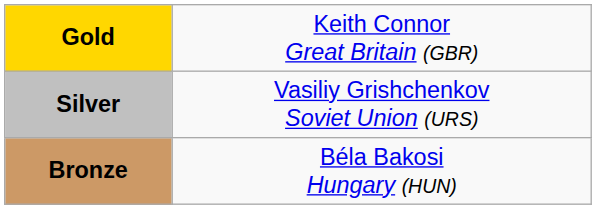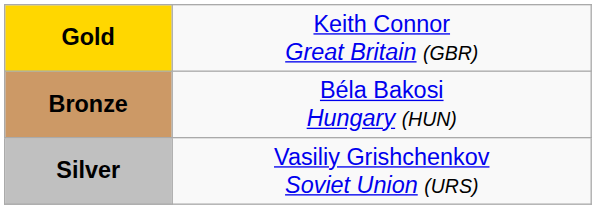 <table class="wikitable" style=" text-align:center; font-size:110%;" width="35%">
 <tr>
 <td bgcolor="gold"><strong>Gold</strong></td>
 <td> <a href='#'>Keith Connor</a><br><em><a href='#'>Great Britain</a> <small>(GBR)</small></em></td>
 </tr>
 <tr>
+<td bgcolor="CC9966"><strong>Bronze</strong></td>
+<td> <a href='#'>Béla Bakosi</a><br><em><a href='#'>Hungary</a> <small>(HUN)</small></em></td>
+</tr>
+<tr>
 <td bgcolor="silver"><strong>Silver</strong></td>
 <td> <a href='#'>Vasiliy Grishchenkov</a><br><em><a href='#'>Soviet Union</a> <small>(URS)</small></em></td>
 </tr>
-<tr>
-<td bgcolor="CC9966"><strong>Bronze</strong></td>
-<td> <a href='#'>Béla Bakosi</a><br><em><a href='#'>Hungary</a> <small>(HUN)</small></em></td>
-</tr>
 </table>
